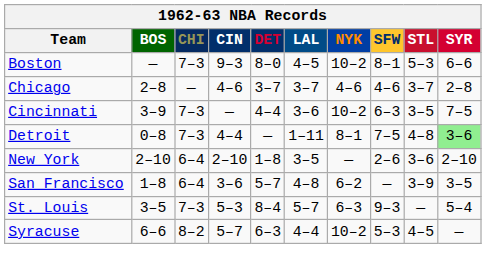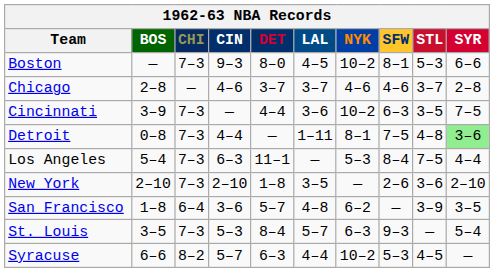 <table class="wikitable" style="font-size:95%; text-align:center;">
 <tr>
 <th colspan=10>1962-63 NBA Records</th>
 </tr>
 <tr>
 <th width=100>Team</th>
 <th style="background:#006400;color:#FFFFFF;width=35">BOS</th>
 <th style="background:#052A61;color:#979757;width=35">CHI</th>
 <th style="background:#012F6B;color:#FFFFFF;width=35">CIN</th>
 <th style="background:#012F6B;color:#D40032;width=35">DET</th>
 <th style="background:#004B87;color:#FFFFFF;width=35">LAL</th>
 <th style="background:#003EA4;color:#FF8C00;width=35">NYK</th>
 <th style="background:#FFC62C;color:#012D6C;width=35">SFW</th>
 <th style="background:#C90F2E;color:#FFFFFF;width=35">STL</th>
 <th style="background:#D40032;color:#FFFFFF;width=35">SYR</th>
 </tr>
 <tr>
 <td style="text-align:left;"><a href='#'>Boston</a></td>
 <td>—</td>
 <td>7–3</td>
 <td>9–3</td>
 <td>8–0</td>
 <td>4–5</td>
 <td>10–2</td>
 <td>8–1</td>
 <td>5–3</td>
 <td>6–6</td>
 </tr>
 <tr>
 <td style="text-align:left;"><a href='#'>Chicago</a></td>
 <td>2–8</td>
 <td>—</td>
 <td>4–6</td>
 <td>3–7</td>
 <td>3–7</td>
 <td>4–6</td>
 <td>4–6</td>
 <td>3–7</td>
 <td>2–8</td>
 </tr>
 <tr>
 <td style="text-align:left;"><a href='#'>Cincinnati</a></td>
 <td>3–9</td>
 <td>7–3</td>
 <td>—</td>
 <td>4–4</td>
 <td>3–6</td>
 <td>10–2</td>
 <td>6–3</td>
 <td>3–5</td>
 <td>7–5</td>
 </tr>
 <tr>
 <td style="text-align:left;"><a href='#'>Detroit</a></td>
 <td>0–8</td>
 <td>7–3</td>
 <td>4–4</td>
 <td>—</td>
 <td>1–11</td>
 <td>8–1</td>
 <td>7–5</td>
 <td>4–8</td>
 <td style="background: lightgreen;">3–6</td>
 </tr>
 <tr>
+<td style="text-align:left;">Los Angeles</td>
+<td>5–4</td>
+<td>7–3</td>
+<td>6–3</td>
+<td>11–1</td>
+<td>—</td>
+<td>5–3</td>
+<td>8–4</td>
+<td>7–5</td>
+<td>4–4</td>
+</tr>
+<tr>
 <td style="text-align:left;"><a href='#'>New York</a></td>
 <td>2–10</td>
-<td>6–4</td>
+<td>7–3</td>
 <td>2–10</td>
 <td>1–8</td>
 <td>3–5</td>
 <td>—</td>
 <td>2–6</td>
 <td>3–6</td>
 <td>2–10</td>
 </tr>
 <tr>
 <td style="text-align:left;"><a href='#'>San Francisco</a></td>
 <td>1–8</td>
 <td>6–4</td>
 <td>3–6</td>
 <td>5–7</td>
 <td>4–8</td>
 <td>6–2</td>
 <td>—</td>
 <td>3–9</td>
 <td>3–5</td>
 </tr>
 <tr>
 <td style="text-align:left;"><a href='#'>St. Louis</a></td>
 <td>3–5</td>
 <td>7–3</td>
 <td>5–3</td>
 <td>8–4</td>
 <td>5–7</td>
 <td>6–3</td>
 <td>9–3</td>
 <td>—</td>
 <td>5–4</td>
 </tr>
 <tr>
 <td style="text-align:left;"><a href='#'>Syracuse</a></td>
 <td>6–6</td>
 <td>8–2</td>
 <td>5–7</td>
 <td>6–3</td>
 <td>4–4</td>
 <td>10–2</td>
 <td>5–3</td>
 <td>4–5</td>
 <td>—</td>
 </tr>
 </table>
